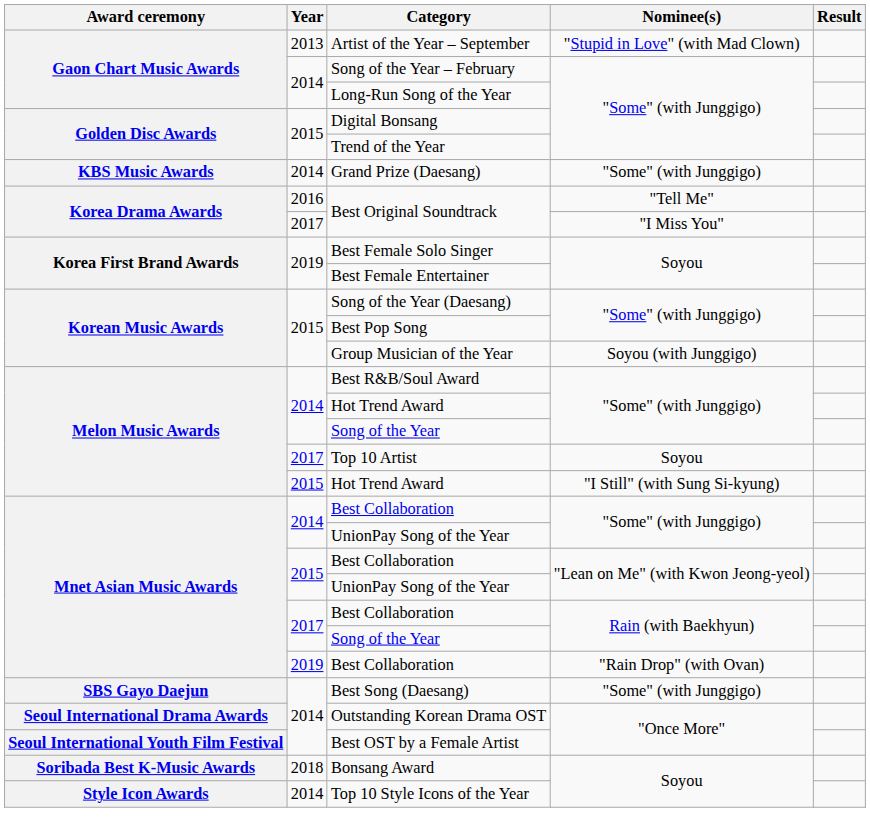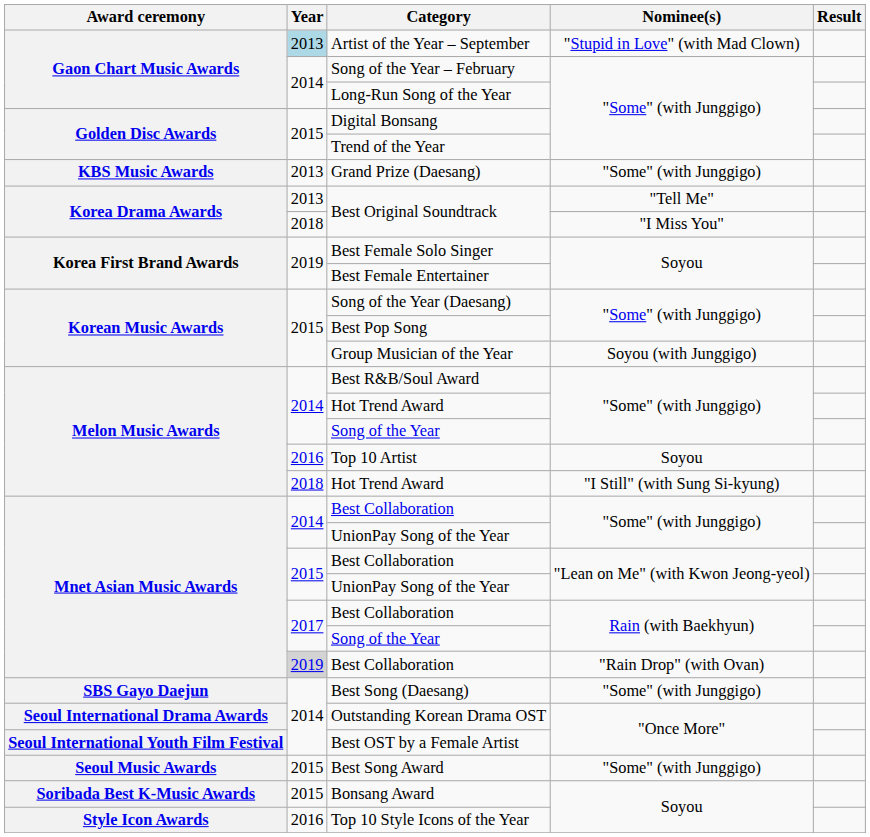 <table class="wikitable plainrowheaders sortable" style="text-align:center">
 <tr>
 <th scope="col">Award ceremony</th>
 <th scope="col">Year</th>
 <th scope="col">Category</th>
 <th>Nominee(s)</th>
 <th scope="col">Result</th>
 </tr>
 <tr>
 <th scope="row" rowspan="3"><a href='#'>Gaon Chart Music Awards</a></th>
-<td>2013</td>
+<td style="background: lightblue;">2013</td>
 <td style="text-align:left">Artist of the Year – September</td>
 <td style="text-align:center">"<a href='#'>Stupid in Love</a>" (with Mad Clown)</td>
 <td></td>
 </tr>
 <tr>
 <td rowspan="2">2014</td>
 <td style="text-align:left">Song of the Year – February</td>
 <td rowspan="4" style="text-align:center">"<a href='#'>Some</a>" (with Junggigo)</td>
 <td></td>
 </tr>
 <tr>
 <td style="text-align:left">Long-Run Song of the Year</td>
 <td></td>
 </tr>
 <tr>
 <th scope="row" rowspan="2"><a href='#'>Golden Disc Awards</a></th>
 <td rowspan="2">2015</td>
 <td style="text-align:left">Digital Bonsang</td>
 <td></td>
 </tr>
 <tr>
 <td style="text-align:left">Trend of the Year</td>
 <td></td>
 </tr>
 <tr>
 <th scope="row"><a href='#'>KBS Music Awards</a></th>
-<td>2014</td>
+<td>2013</td>
 <td style="text-align:left">Grand Prize (Daesang)</td>
 <td style="text-align:center">"Some" (with Junggigo)</td>
 <td></td>
 </tr>
 <tr>
 <th scope="row" rowspan="2"><a href='#'>Korea Drama Awards</a></th>
-<td>2016</td>
+<td>2013</td>
 <td rowspan="2" style="text-align:left">Best Original Soundtrack</td>
 <td style="text-align:center">"Tell Me"</td>
 <td></td>
 </tr>
 <tr>
-<td>2017</td>
+<td>2018</td>
 <td style="text-align:center">"I Miss You"</td>
 <td></td>
 </tr>
 <tr>
 <th scope="row" rowspan="2">Korea First Brand Awards</th>
 <td rowspan="2">2019</td>
 <td style="text-align:left">Best Female Solo Singer</td>
 <td rowspan="2" style="text-align:center">Soyou</td>
 <td></td>
 </tr>
 <tr>
 <td style="text-align:left">Best Female Entertainer</td>
 <td></td>
 </tr>
 <tr>
 <th scope="row" rowspan="3"><a href='#'>Korean Music Awards</a></th>
 <td rowspan="3">2015</td>
 <td style="text-align:left">Song of the Year (Daesang)</td>
 <td rowspan="2" style="text-align:center">"<a href='#'>Some</a>" (with Junggigo)</td>
 <td></td>
 </tr>
 <tr>
 <td style="text-align:left">Best Pop Song</td>
 <td></td>
 </tr>
 <tr>
 <td style="text-align:left">Group Musician of the Year</td>
 <td style="text-align:center">Soyou (with Junggigo)</td>
 <td></td>
 </tr>
 <tr>
 <th scope="row" rowspan="5"><a href='#'>Melon Music Awards</a></th>
 <td rowspan="3"><a href='#'>2014</a></td>
 <td style="text-align:left">Best R&B/Soul Award</td>
 <td rowspan="3" style="text-align:center">"Some" (with Junggigo)</td>
 <td></td>
 </tr>
 <tr>
 <td style="text-align:left">Hot Trend Award</td>
 <td></td>
 </tr>
 <tr>
 <td style="text-align:left"><a href='#'>Song of the Year</a></td>
 <td></td>
 </tr>
 <tr>
-<td><a href='#'>2017</a></td>
+<td><a href='#'>2016</a></td>
 <td style="text-align:left">Top 10 Artist</td>
 <td style="text-align:center">Soyou</td>
 <td></td>
 </tr>
 <tr>
-<td><a href='#'>2015</a></td>
+<td><a href='#'>2018</a></td>
 <td style="text-align:left">Hot Trend Award</td>
 <td style="text-align:center">"I Still" (with Sung Si-kyung)</td>
 <td></td>
 </tr>
 <tr>
 <th scope="row" rowspan="7"><a href='#'>Mnet Asian Music Awards</a></th>
 <td rowspan="2"><a href='#'>2014</a></td>
 <td style="text-align:left"><a href='#'>Best Collaboration</a></td>
 <td rowspan="2" style="text-align:center">"Some" (with Junggigo)</td>
 <td></td>
 </tr>
 <tr>
 <td style="text-align:left">UnionPay Song of the Year</td>
 <td></td>
 </tr>
 <tr>
 <td rowspan="2"><a href='#'>2015</a></td>
 <td style="text-align:left">Best Collaboration</td>
 <td rowspan="2" style="text-align:center">"Lean on Me" (with Kwon Jeong-yeol)</td>
 <td></td>
 </tr>
 <tr>
 <td style="text-align:left">UnionPay Song of the Year</td>
 <td></td>
 </tr>
 <tr>
 <td rowspan="2"><a href='#'>2017</a></td>
 <td style="text-align:left">Best Collaboration</td>
 <td rowspan="2" style="text-align:center"><a href='#'>Rain</a> (with Baekhyun)</td>
 <td></td>
 </tr>
 <tr>
 <td style="text-align:left"><a href='#'>Song of the Year</a></td>
 <td></td>
 </tr>
 <tr>
-<td><a href='#'>2019</a></td>
+<td style="background: lightgrey;"><a href='#'>2019</a></td>
 <td style="text-align:left">Best Collaboration</td>
 <td style="text-align:center">"Rain Drop" (with Ovan)</td>
 <td></td>
 </tr>
 <tr>
 <th scope="row"><a href='#'>SBS Gayo Daejun</a></th>
 <td rowspan="3">2014</td>
 <td style="text-align:left">Best Song (Daesang)</td>
 <td style="text-align:center">"Some" (with Junggigo)</td>
 <td></td>
 </tr>
 <tr>
 <th scope="row"><a href='#'>Seoul International Drama Awards</a></th>
 <td style="text-align:left">Outstanding Korean Drama OST</td>
 <td rowspan="2" style="text-align:center">"Once More"</td>
 <td></td>
 </tr>
 <tr>
 <th scope="row"><a href='#'>Seoul International Youth Film Festival</a></th>
 <td style="text-align:left">Best OST by a Female Artist</td>
 <td></td>
 </tr>
 <tr>
+<th scope="row"><a href='#'>Seoul Music Awards</a></th>
+<td>2015</td>
+<td style="text-align:left">Best Song Award</td>
+<td style="text-align:center">"Some" (with Junggigo)</td>
+<td></td>
+</tr>
+<tr>
 <th scope="row"><a href='#'>Soribada Best K-Music Awards</a></th>
-<td>2018</td>
+<td>2015</td>
 <td style="text-align:left">Bonsang Award</td>
 <td rowspan="2" style="text-align:center">Soyou</td>
 <td></td>
 </tr>
 <tr>
 <th scope="row"><a href='#'>Style Icon Awards</a></th>
-<td>2014</td>
+<td>2016</td>
 <td style="text-align:left">Top 10 Style Icons of the Year</td>
 <td></td>
 </tr>
 </table>
